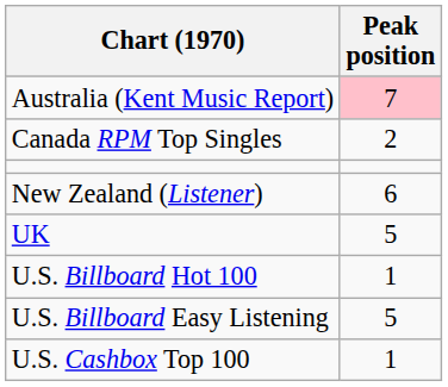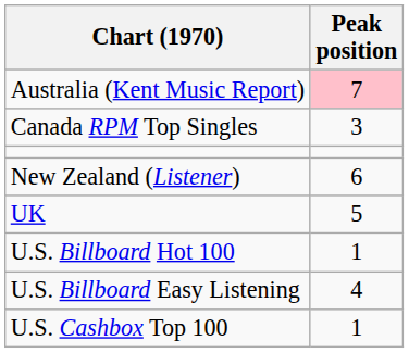 <table class="wikitable sortable">
 <tr>
 <th align="left">Chart (1970)</th>
 <th align="left">Peak<br>position</th>
 </tr>
 <tr>
 <td>Australia (<a href='#'>Kent Music Report</a>)</td>
 <td style="background: pink; text-align:center;">7</td>
 </tr>
 <tr>
 <td align="left">Canada <a href='#'><em>RPM</em></a> Top Singles</td>
-<td style="text-align:center;">2</td>
+<td style="text-align:center;">3</td>
 </tr>
 <tr>
 <td></td>
 </tr>
 <tr>
 <td>New Zealand (<em><a href='#'>Listener</a></em>)</td>
 <td style="text-align:center;">6</td>
 </tr>
 <tr>
 <td align="left"><a href='#'>UK</a></td>
 <td style="text-align:center;">5</td>
 </tr>
 <tr>
 <td align="left">U.S. <em><a href='#'>Billboard</a></em> <a href='#'>Hot 100</a></td>
 <td style="text-align:center;">1</td>
 </tr>
 <tr>
 <td align="left">U.S. <em><a href='#'>Billboard</a></em> Easy Listening</td>
-<td style="text-align:center;">5</td>
+<td style="text-align:center;">4</td>
 </tr>
 <tr>
 <td align="left">U.S. <em><a href='#'>Cashbox</a></em> Top 100</td>
 <td style="text-align:center;">1</td>
 </tr>
 </table>
